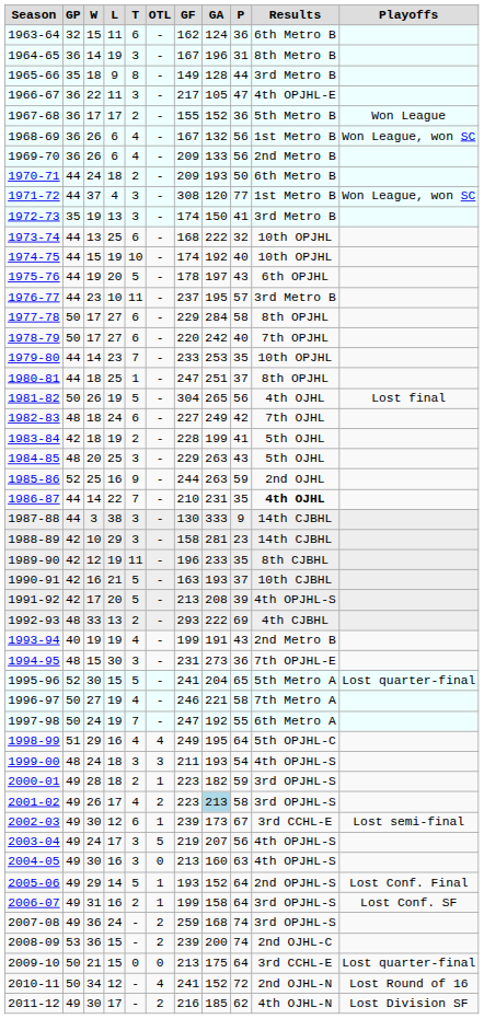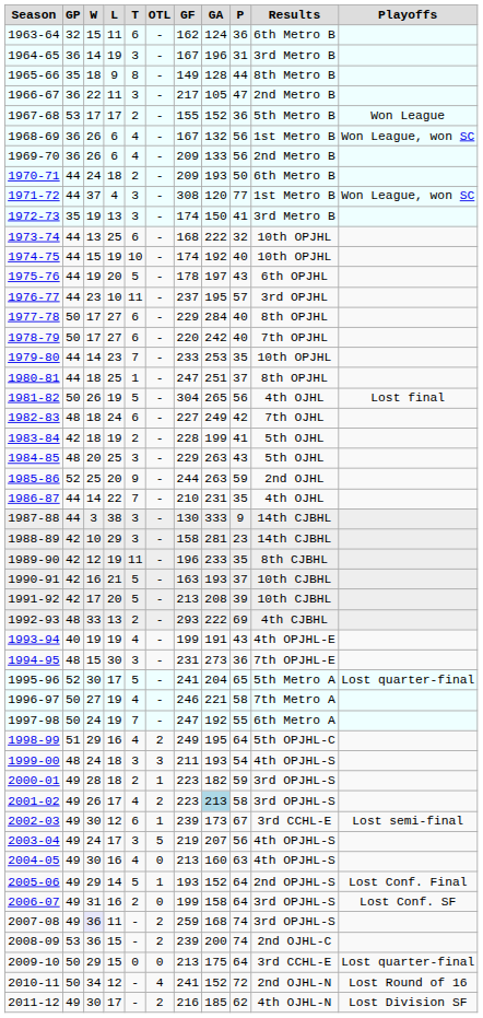 <table class="wikitable">
 <tr align="center"  bgcolor="#dddddd">
 <td><strong>Season</strong></td>
 <td><strong>GP</strong></td>
 <td><strong>W</strong></td>
 <td><strong>L</strong></td>
 <td><strong>T</strong></td>
 <td><strong>OTL</strong></td>
 <td><strong>GF</strong></td>
 <td><strong>GA</strong></td>
 <td><strong>P</strong></td>
 <td><strong>Results</strong></td>
 <td><strong>Playoffs</strong></td>
 </tr>
 <tr align="center" bgcolor="#EEFFFF">
 <td>1963-64</td>
 <td>32</td>
 <td>15</td>
 <td>11</td>
 <td>6</td>
 <td>-</td>
 <td>162</td>
 <td>124</td>
 <td>36</td>
 <td>6th Metro B</td>
 <td></td>
 </tr>
 <tr align="center" bgcolor="#EEFFFF">
 <td>1964-65</td>
 <td>36</td>
 <td>14</td>
 <td>19</td>
 <td>3</td>
 <td>-</td>
 <td>167</td>
 <td>196</td>
 <td>31</td>
-<td>8th Metro B</td>
+<td>3rd Metro B</td>
 <td></td>
 </tr>
 <tr align="center" bgcolor="#EEFFFF">
 <td>1965-66</td>
 <td>35</td>
 <td>18</td>
 <td>9</td>
 <td>8</td>
 <td>-</td>
 <td>149</td>
 <td>128</td>
 <td>44</td>
-<td>3rd Metro B</td>
+<td>8th Metro B</td>
 <td></td>
 </tr>
 <tr align="center" bgcolor="#EEFFFF">
 <td>1966-67</td>
 <td>36</td>
 <td>22</td>
 <td>11</td>
 <td>3</td>
 <td>-</td>
 <td>217</td>
 <td>105</td>
 <td>47</td>
-<td>4th OPJHL-E</td>
+<td>2nd Metro B</td>
 <td></td>
 </tr>
 <tr align="center" bgcolor="#EEFFFF">
 <td>1967-68</td>
-<td>36</td>
+<td>53</td>
 <td>17</td>
 <td>17</td>
 <td>2</td>
 <td>-</td>
 <td>155</td>
 <td>152</td>
 <td>36</td>
 <td>5th Metro B</td>
 <td>Won League</td>
 </tr>
 <tr align="center" bgcolor="#EEFFFF">
 <td>1968-69</td>
 <td>36</td>
 <td>26</td>
 <td>6</td>
 <td>4</td>
 <td>-</td>
 <td>167</td>
 <td>132</td>
 <td>56</td>
 <td>1st Metro B</td>
 <td>Won League, won <a href='#'>SC</a></td>
 </tr>
 <tr align="center" bgcolor="#EEFFFF">
 <td>1969-70</td>
 <td>36</td>
 <td>26</td>
 <td>6</td>
 <td>4</td>
 <td>-</td>
 <td>209</td>
 <td>133</td>
 <td>56</td>
 <td>2nd Metro B</td>
 <td></td>
 </tr>
 <tr align="center" bgcolor="#EEFFFF">
 <td><a href='#'>1970-71</a></td>
 <td>44</td>
 <td>24</td>
 <td>18</td>
 <td>2</td>
 <td>-</td>
 <td>209</td>
 <td>193</td>
 <td>50</td>
 <td>6th Metro B</td>
 <td></td>
 </tr>
 <tr align="center" bgcolor="#EEFFFF">
 <td><a href='#'>1971-72</a></td>
 <td>44</td>
 <td>37</td>
 <td>4</td>
 <td>3</td>
 <td>-</td>
 <td>308</td>
 <td>120</td>
 <td>77</td>
 <td>1st Metro B</td>
 <td>Won League, won <a href='#'>SC</a></td>
 </tr>
 <tr align="center" bgcolor="#EEFFFF">
 <td><a href='#'>1972-73</a></td>
 <td>35</td>
 <td>19</td>
 <td>13</td>
 <td>3</td>
 <td>-</td>
 <td>174</td>
 <td>150</td>
 <td>41</td>
 <td>3rd Metro B</td>
 <td></td>
 </tr>
 <tr align="center">
 <td><a href='#'>1973-74</a></td>
 <td>44</td>
 <td>13</td>
 <td>25</td>
 <td>6</td>
 <td>-</td>
 <td>168</td>
 <td>222</td>
 <td>32</td>
 <td>10th OPJHL</td>
 <td></td>
 </tr>
 <tr align="center">
 <td><a href='#'>1974-75</a></td>
 <td>44</td>
 <td>15</td>
 <td>19</td>
 <td>10</td>
 <td>-</td>
 <td>174</td>
 <td>192</td>
 <td>40</td>
 <td>10th OPJHL</td>
 <td></td>
 </tr>
 <tr align="center">
 <td><a href='#'>1975-76</a></td>
 <td>44</td>
 <td>19</td>
 <td>20</td>
 <td>5</td>
 <td>-</td>
 <td>178</td>
 <td>197</td>
 <td>43</td>
 <td>6th OPJHL</td>
 <td></td>
 </tr>
 <tr align="center">
 <td><a href='#'>1976-77</a></td>
 <td>44</td>
 <td>23</td>
 <td>10</td>
 <td>11</td>
 <td>-</td>
 <td>237</td>
 <td>195</td>
 <td>57</td>
-<td>3rd Metro B</td>
+<td>3rd OPJHL</td>
 <td></td>
 </tr>
 <tr align="center">
 <td><a href='#'>1977-78</a></td>
 <td>50</td>
 <td>17</td>
 <td>27</td>
 <td>6</td>
 <td>-</td>
 <td>229</td>
 <td>284</td>
-<td>58</td>
+<td>40</td>
 <td>8th OPJHL</td>
 <td></td>
 </tr>
 <tr align="center">
 <td><a href='#'>1978-79</a></td>
 <td>50</td>
 <td>17</td>
 <td>27</td>
 <td>6</td>
 <td>-</td>
 <td>220</td>
 <td>242</td>
 <td>40</td>
 <td>7th OPJHL</td>
 <td></td>
 </tr>
 <tr align="center">
 <td><a href='#'>1979-80</a></td>
 <td>44</td>
 <td>14</td>
 <td>23</td>
 <td>7</td>
 <td>-</td>
 <td>233</td>
 <td>253</td>
 <td>35</td>
 <td>10th OPJHL</td>
 <td></td>
 </tr>
 <tr align="center">
 <td><a href='#'>1980-81</a></td>
 <td>44</td>
 <td>18</td>
 <td>25</td>
 <td>1</td>
 <td>-</td>
 <td>247</td>
 <td>251</td>
 <td>37</td>
 <td>8th OPJHL</td>
 <td></td>
 </tr>
 <tr align="center">
 <td><a href='#'>1981-82</a></td>
 <td>50</td>
 <td>26</td>
 <td>19</td>
 <td>5</td>
 <td>-</td>
 <td>304</td>
 <td>265</td>
 <td>56</td>
 <td>4th OJHL</td>
 <td>Lost final</td>
 </tr>
 <tr align="center">
 <td><a href='#'>1982-83</a></td>
 <td>48</td>
 <td>18</td>
 <td>24</td>
 <td>6</td>
 <td>-</td>
 <td>227</td>
 <td>249</td>
 <td>42</td>
 <td>7th OJHL</td>
 <td></td>
 </tr>
 <tr align="center">
 <td><a href='#'>1983-84</a></td>
 <td>42</td>
 <td>18</td>
 <td>19</td>
 <td>2</td>
 <td>-</td>
 <td>228</td>
 <td>199</td>
 <td>41</td>
 <td>5th OJHL</td>
 <td></td>
 </tr>
 <tr align="center">
 <td><a href='#'>1984-85</a></td>
 <td>48</td>
 <td>20</td>
 <td>25</td>
 <td>3</td>
 <td>-</td>
 <td>229</td>
 <td>263</td>
 <td>43</td>
 <td>5th OJHL</td>
 <td></td>
 </tr>
 <tr align="center">
 <td><a href='#'>1985-86</a></td>
 <td>52</td>
 <td>25</td>
-<td>16</td>
+<td>20</td>
 <td>9</td>
 <td>-</td>
 <td>244</td>
 <td>263</td>
 <td>59</td>
 <td>2nd OJHL</td>
 <td></td>
 </tr>
 <tr align="center">
 <td><a href='#'>1986-87</a></td>
 <td>44</td>
 <td>14</td>
 <td>22</td>
 <td>7</td>
 <td>-</td>
 <td>210</td>
 <td>231</td>
 <td>35</td>
-<td><strong>4th OJHL</strong></td>
+<td>4th OJHL</td>
 <td></td>
 </tr>
 <tr align="center" bgcolor="#eeeeee">
 <td>1987-88</td>
 <td>44</td>
 <td>3</td>
 <td>38</td>
 <td>3</td>
 <td>-</td>
 <td>130</td>
 <td>333</td>
 <td>9</td>
 <td>14th CJBHL</td>
 <td></td>
 </tr>
 <tr align="center" bgcolor="#eeeeee">
 <td>1988-89</td>
 <td>42</td>
 <td>10</td>
 <td>29</td>
 <td>3</td>
 <td>-</td>
 <td>158</td>
 <td>281</td>
 <td>23</td>
 <td>14th CJBHL</td>
 <td></td>
 </tr>
 <tr align="center" bgcolor="#eeeeee">
 <td>1989-90</td>
 <td>42</td>
 <td>12</td>
 <td>19</td>
 <td>11</td>
 <td>-</td>
 <td>196</td>
 <td>233</td>
 <td>35</td>
 <td>8th CJBHL</td>
 <td></td>
 </tr>
 <tr align="center" bgcolor="#eeeeee">
 <td>1990-91</td>
 <td>42</td>
 <td>16</td>
 <td>21</td>
 <td>5</td>
 <td>-</td>
 <td>163</td>
 <td>193</td>
 <td>37</td>
 <td>10th CJBHL</td>
 <td></td>
 </tr>
 <tr align="center" bgcolor="#eeeeee">
 <td>1991-92</td>
 <td>42</td>
 <td>17</td>
 <td>20</td>
 <td>5</td>
 <td>-</td>
 <td>213</td>
 <td>208</td>
 <td>39</td>
-<td>4th OPJHL-S</td>
+<td>10th CJBHL</td>
 <td></td>
 </tr>
 <tr align="center" bgcolor="#eeeeee">
 <td>1992-93</td>
 <td>48</td>
 <td>33</td>
 <td>13</td>
 <td>2</td>
 <td>-</td>
 <td>293</td>
 <td>222</td>
 <td>69</td>
 <td>4th CJBHL</td>
 <td></td>
 </tr>
 <tr align="center">
 <td><a href='#'>1993-94</a></td>
 <td>40</td>
 <td>19</td>
 <td>19</td>
 <td>4</td>
 <td>-</td>
 <td>199</td>
 <td>191</td>
 <td>43</td>
-<td>2nd Metro B</td>
+<td>4th OPJHL-E</td>
 <td></td>
 </tr>
 <tr align="center">
 <td><a href='#'>1994-95</a></td>
 <td>48</td>
 <td>15</td>
 <td>30</td>
 <td>3</td>
 <td>-</td>
 <td>231</td>
 <td>273</td>
 <td>36</td>
 <td>7th OPJHL-E</td>
 <td></td>
 </tr>
 <tr align="center" bgcolor="#EEFFFF">
 <td>1995-96</td>
 <td>52</td>
 <td>30</td>
-<td>15</td>
+<td>17</td>
 <td>5</td>
 <td>-</td>
 <td>241</td>
 <td>204</td>
 <td>65</td>
 <td>5th Metro A</td>
 <td>Lost quarter-final</td>
 </tr>
 <tr align="center" bgcolor="#EEFFFF">
 <td>1996-97</td>
 <td>50</td>
 <td>27</td>
 <td>19</td>
 <td>4</td>
 <td>-</td>
 <td>246</td>
 <td>221</td>
 <td>58</td>
 <td>7th Metro A</td>
 <td></td>
 </tr>
 <tr align="center" bgcolor="#EEFFFF">
 <td>1997-98</td>
 <td>50</td>
 <td>24</td>
 <td>19</td>
 <td>7</td>
 <td>-</td>
 <td>247</td>
 <td>192</td>
 <td>55</td>
 <td>6th Metro A</td>
 <td></td>
 </tr>
 <tr align="center">
 <td><a href='#'>1998-99</a></td>
 <td>51</td>
 <td>29</td>
 <td>16</td>
 <td>4</td>
-<td>4</td>
+<td>2</td>
 <td>249</td>
 <td>195</td>
 <td>64</td>
 <td>5th OPJHL-C</td>
 <td></td>
 </tr>
 <tr align="center">
 <td><a href='#'>1999-00</a></td>
 <td>48</td>
 <td>24</td>
 <td>18</td>
 <td>3</td>
 <td>3</td>
 <td>211</td>
 <td>193</td>
 <td>54</td>
 <td>4th OPJHL-S</td>
 <td></td>
 </tr>
 <tr align="center">
 <td><a href='#'>2000-01</a></td>
 <td>49</td>
 <td>28</td>
 <td>18</td>
 <td>2</td>
 <td>1</td>
 <td>223</td>
 <td>182</td>
 <td>59</td>
 <td>3rd OPJHL-S</td>
 <td></td>
 </tr>
 <tr align="center">
 <td><a href='#'>2001-02</a></td>
 <td>49</td>
 <td>26</td>
 <td>17</td>
 <td>4</td>
 <td>2</td>
 <td>223</td>
 <td style="background: lightblue;">213</td>
 <td>58</td>
 <td>3rd OPJHL-S</td>
 <td></td>
 </tr>
 <tr align="center">
 <td><a href='#'>2002-03</a></td>
 <td>49</td>
 <td>30</td>
 <td>12</td>
 <td>6</td>
 <td>1</td>
 <td>239</td>
 <td>173</td>
 <td>67</td>
 <td>3rd CCHL-E</td>
 <td>Lost semi-final</td>
 </tr>
 <tr align="center">
 <td><a href='#'>2003-04</a></td>
 <td>49</td>
 <td>24</td>
 <td>17</td>
 <td>3</td>
 <td>5</td>
 <td>219</td>
 <td>207</td>
 <td>56</td>
 <td>4th OPJHL-S</td>
 <td></td>
 </tr>
 <tr align="center">
 <td><a href='#'>2004-05</a></td>
 <td>49</td>
 <td>30</td>
 <td>16</td>
-<td>3</td>
+<td>4</td>
 <td>0</td>
 <td>213</td>
 <td>160</td>
 <td>63</td>
 <td>4th OPJHL-S</td>
 <td></td>
 </tr>
 <tr align="center">
 <td><a href='#'>2005-06</a></td>
 <td>49</td>
 <td>29</td>
 <td>14</td>
 <td>5</td>
 <td>1</td>
 <td>193</td>
 <td>152</td>
 <td>64</td>
 <td>2nd OPJHL-S</td>
 <td>Lost Conf. Final</td>
 </tr>
 <tr align="center">
 <td><a href='#'>2006-07</a></td>
 <td>49</td>
 <td>31</td>
 <td>16</td>
 <td>2</td>
-<td>1</td>
+<td>0</td>
 <td>199</td>
 <td>158</td>
 <td>64</td>
 <td>3rd OPJHL-S</td>
 <td>Lost Conf. SF</td>
 </tr>
 <tr align="center">
 <td>2007-08</td>
 <td>49</td>
-<td>36</td>
-<td>24</td>
+<td style="background: lavender;">36</td>
+<td>11</td>
 <td>-</td>
 <td>2</td>
 <td>259</td>
 <td>168</td>
 <td>74</td>
 <td>3rd OPJHL-S</td>
 <td></td>
 </tr>
 <tr align="center">
 <td>2008-09</td>
 <td>53</td>
 <td>36</td>
 <td>15</td>
 <td>-</td>
 <td>2</td>
 <td>239</td>
 <td>200</td>
 <td>74</td>
 <td>2nd OJHL-C</td>
 <td></td>
 </tr>
 <tr align="center">
 <td>2009-10</td>
 <td>50</td>
-<td>21</td>
+<td>29</td>
 <td>15</td>
 <td>0</td>
 <td>0</td>
 <td>213</td>
 <td>175</td>
 <td>64</td>
 <td>3rd CCHL-E</td>
 <td>Lost quarter-final</td>
 </tr>
 <tr align="center">
 <td>2010-11</td>
 <td>50</td>
 <td>34</td>
 <td>12</td>
 <td>-</td>
 <td>4</td>
 <td>241</td>
 <td>152</td>
 <td>72</td>
 <td>2nd OJHL-N</td>
 <td>Lost Round of 16</td>
 </tr>
 <tr align="center">
 <td>2011-12</td>
 <td>49</td>
 <td>30</td>
 <td>17</td>
 <td>-</td>
 <td>2</td>
 <td>216</td>
 <td>185</td>
 <td>62</td>
 <td>4th OJHL-N</td>
 <td>Lost Division SF</td>
 </tr>
 </table>
